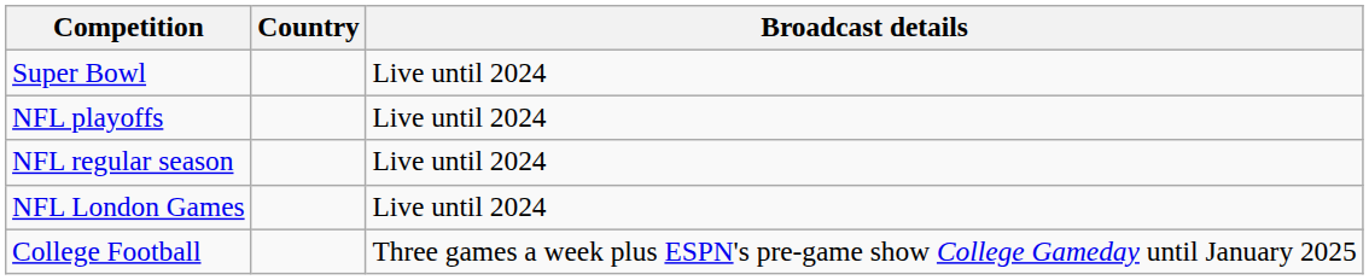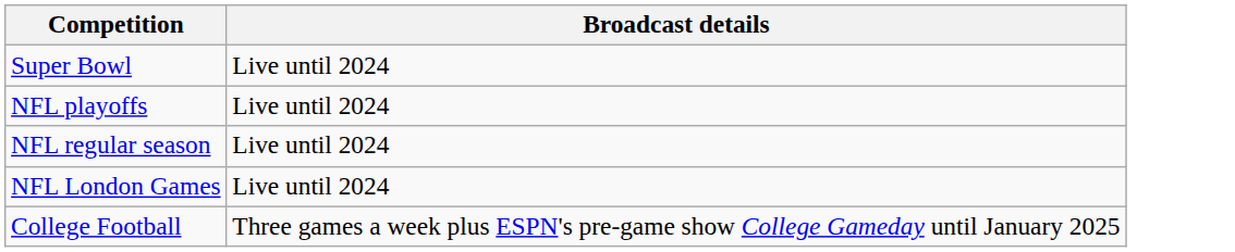 <table class="wikitable">
 <tr>
 <th>Competition</th>
-<th>Country</th>
 <th>Broadcast details</th>
 </tr>
 <tr>
 <td><a href='#'>Super Bowl</a></td>
-<td></td>
 <td>Live until 2024</td>
 </tr>
 <tr>
 <td><a href='#'>NFL playoffs</a></td>
-<td></td>
 <td>Live until 2024</td>
 </tr>
 <tr>
 <td><a href='#'>NFL regular season</a></td>
-<td></td>
 <td>Live until 2024</td>
 </tr>
 <tr>
 <td><a href='#'>NFL London Games</a></td>
-<td></td>
 <td>Live until 2024</td>
 </tr>
 <tr>
 <td><a href='#'>College Football</a></td>
-<td></td>
 <td>Three games a week plus <a href='#'>ESPN</a>'s pre-game show <em><a href='#'>College Gameday</a></em> until January 2025</td>
 </tr>
 </table>
